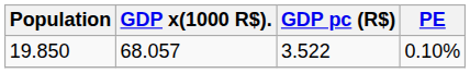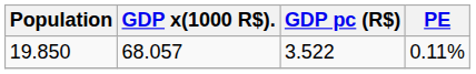 <table class="wikitable" border="1">
 <tr>
 <th>Population</th>
 <th><a href='#'>GDP</a> x(1000 R$).</th>
 <th><a href='#'>GDP pc</a> (R$)</th>
 <th><a href='#'>PE</a></th>
 </tr>
 <tr>
 <td>19.850</td>
 <td>68.057</td>
 <td>3.522</td>
-<td>0.10%</td>
+<td>0.11%</td>
 </tr>
 <tr>
 </tr>
 </table>
